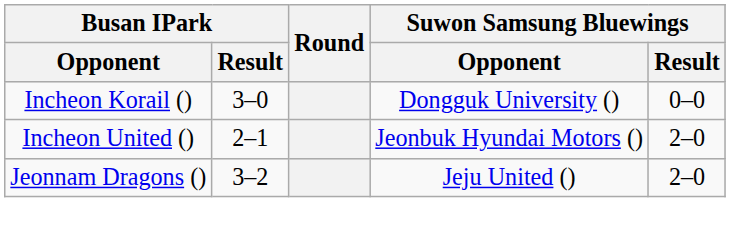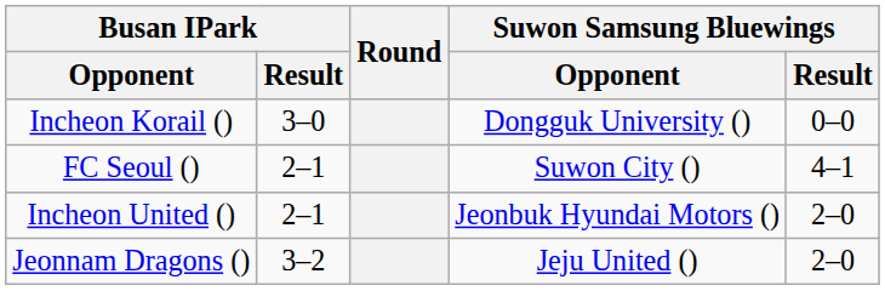 <table class="wikitable" style="text-align:center">
 <tr>
 <th colspan="2">Busan IPark</th>
 <th rowspan="2">Round</th>
 <th colspan="2">Suwon Samsung Bluewings</th>
 </tr>
 <tr>
 <th>Opponent</th>
 <th>Result</th>
 <th>Opponent</th>
 <th>Result</th>
 </tr>
 <tr>
 <td><a href='#'>Incheon Korail</a> ()</td>
 <td>3–0</td>
 <th></th>
 <td><a href='#'>Dongguk University</a> ()</td>
 <td>0–0 <br></td>
 </tr>
 <tr>
+<td><a href='#'>FC Seoul</a> ()</td>
+<td>2–1</td>
+<th></th>
+<td><a href='#'>Suwon City</a> ()</td>
+<td>4–1</td>
+</tr>
+<tr>
 <td><a href='#'>Incheon United</a> ()</td>
 <td>2–1 </td>
 <th></th>
 <td><a href='#'>Jeonbuk Hyundai Motors</a> ()</td>
 <td>2–0</td>
 </tr>
 <tr>
 <td><a href='#'>Jeonnam Dragons</a> ()</td>
 <td>3–2 </td>
 <th></th>
 <td><a href='#'>Jeju United</a> ()</td>
 <td>2–0</td>
 </tr>
 </table>
